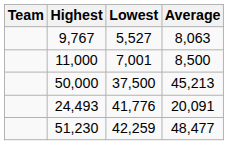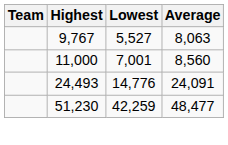 <table class="wikitable sortable">
 <tr>
 <th>Team</th>
 <th>Highest</th>
 <th>Lowest</th>
 <th>Average</th>
 </tr>
 <tr>
 <td></td>
 <td align="center">9,767</td>
 <td align="center">5,527</td>
 <td align="center">8,063</td>
 </tr>
 <tr>
 <td></td>
 <td align="center">11,000</td>
 <td align="center">7,001</td>
-<td align="center">8,500</td>
-</tr>
-<tr>
-<td></td>
-<td align="center">50,000</td>
-<td align="center">37,500</td>
-<td align="center">45,213</td>
+<td align="center">8,560</td>
 </tr>
 <tr>
 <td></td>
 <td align="center">24,493</td>
-<td align="center">41,776</td>
-<td align="center">20,091</td>
+<td align="center">14,776</td>
+<td align="center">24,091</td>
 </tr>
 <tr>
 <td></td>
 <td align="center">51,230</td>
 <td align="center">42,259</td>
 <td align="center">48,477</td>
 </tr>
 </table>
